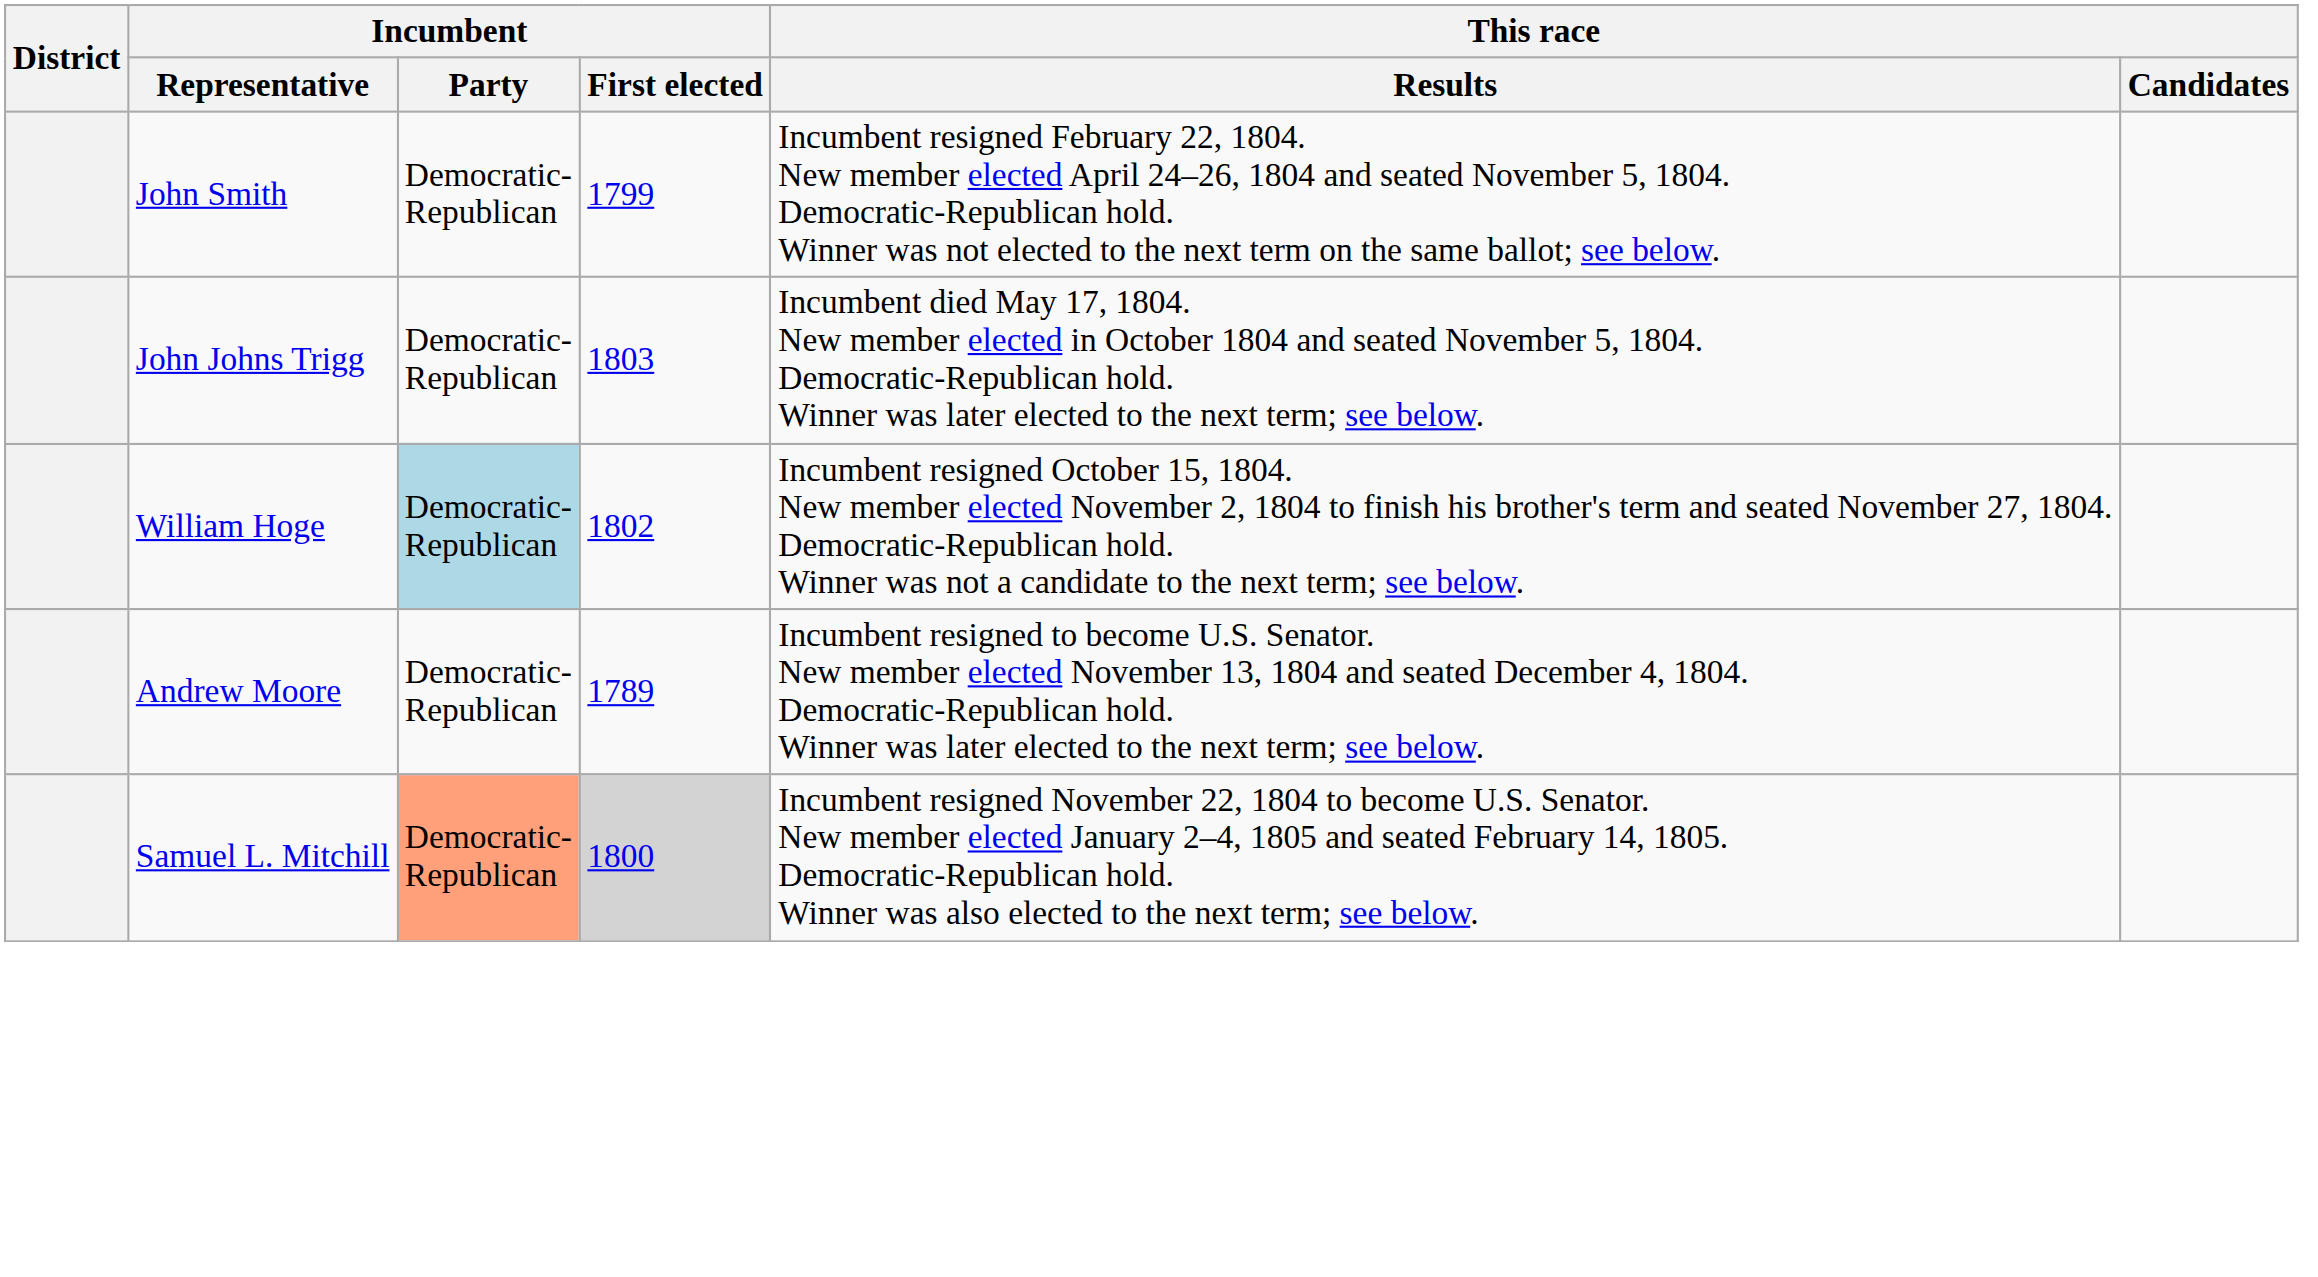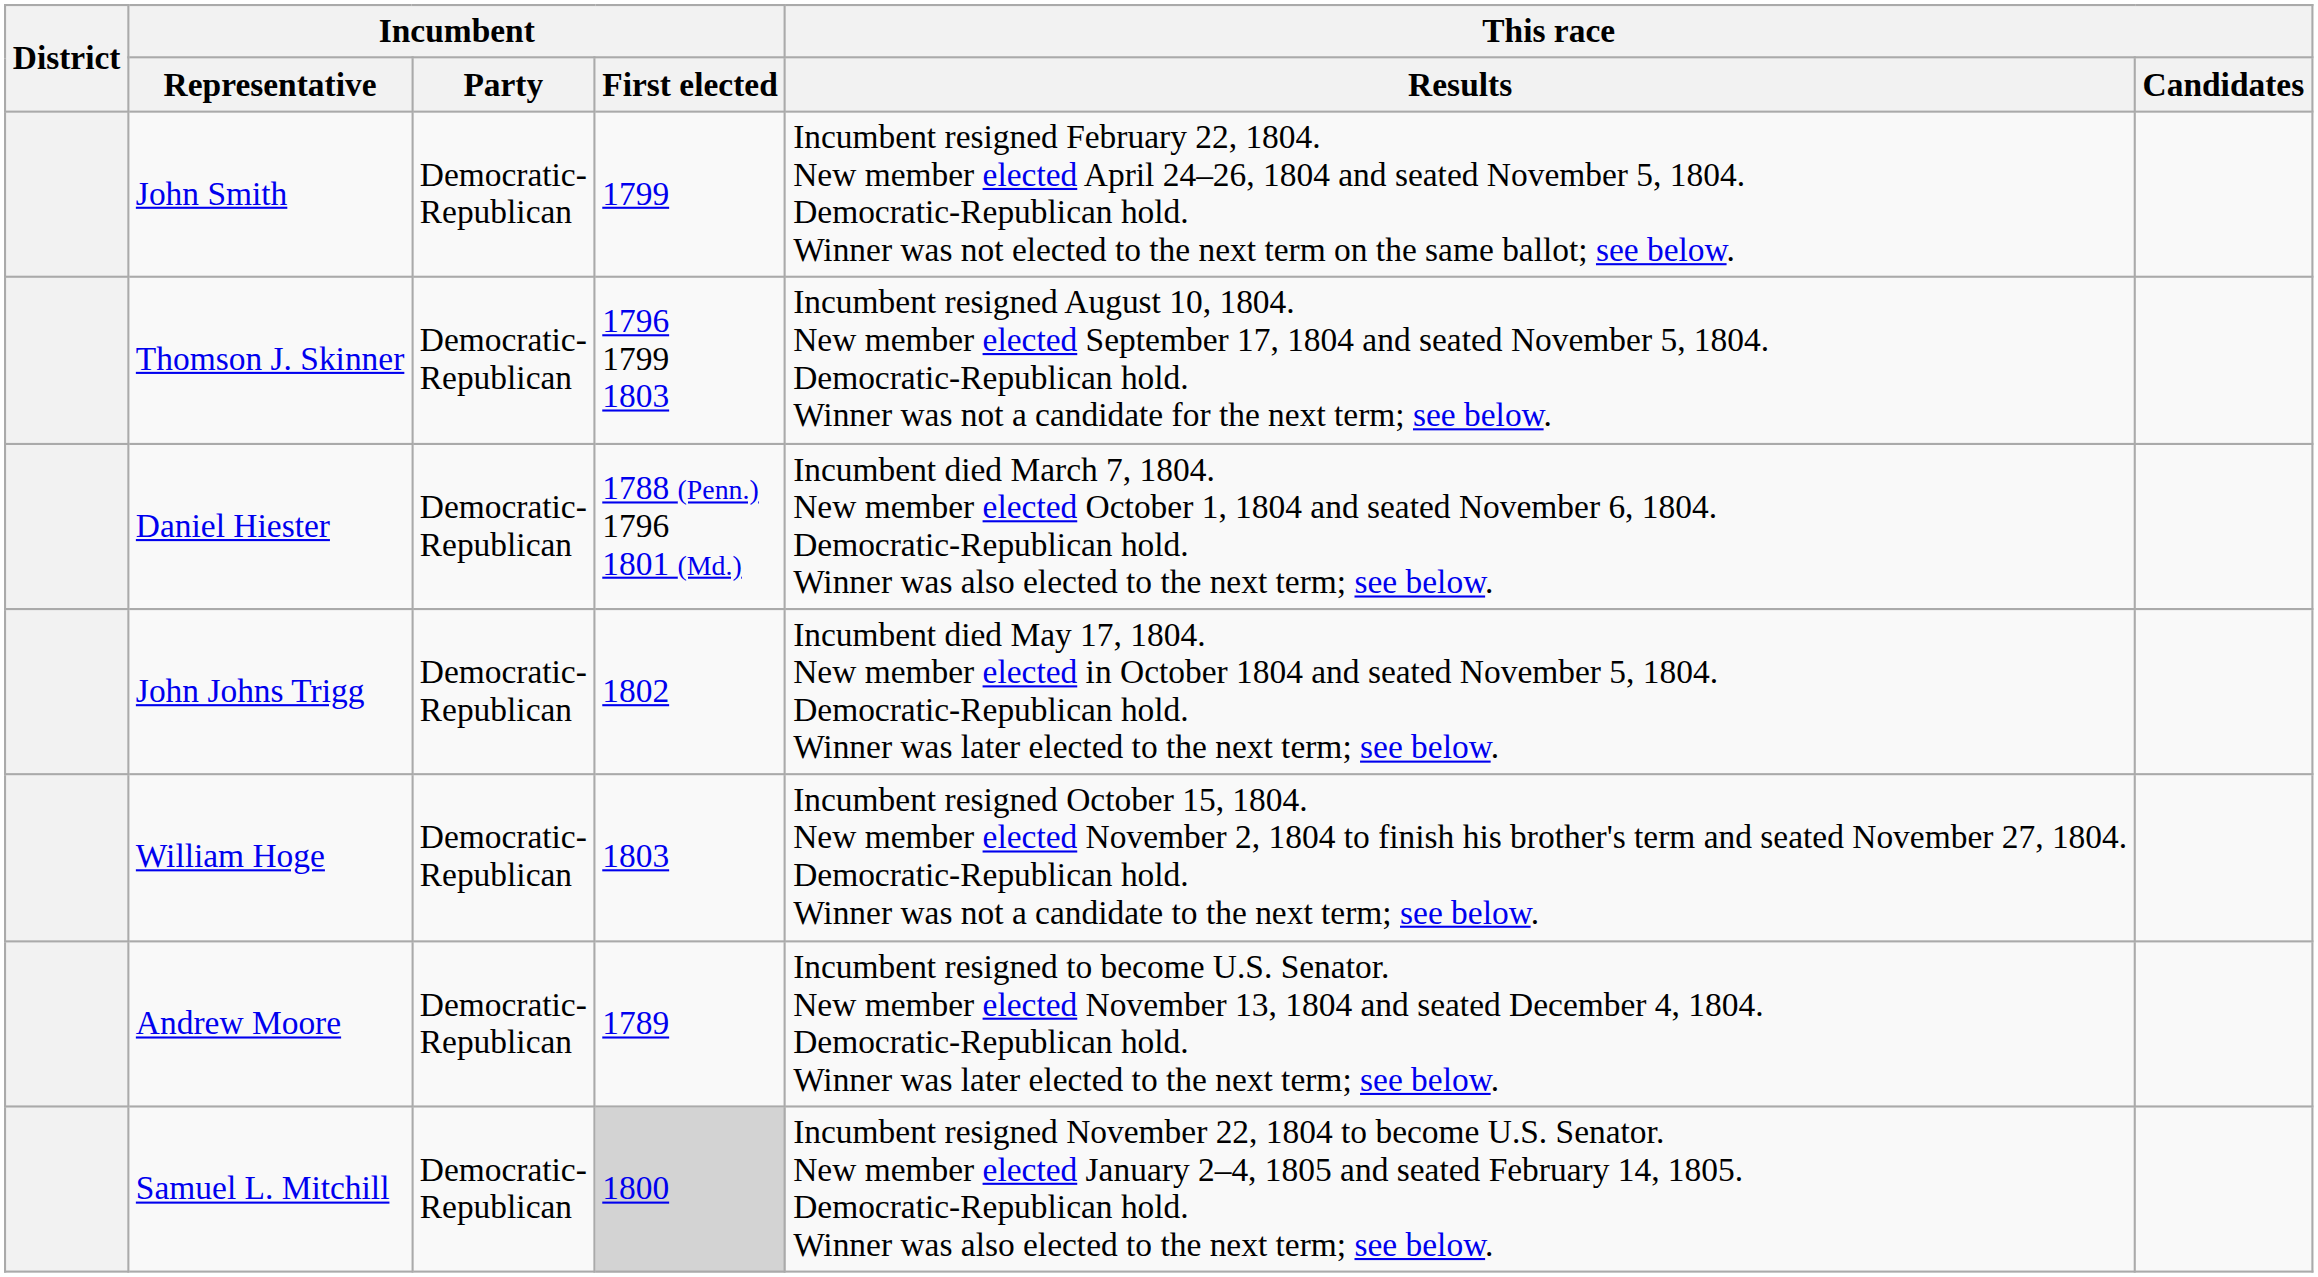 <table class=wikitable>
 <tr>
 <th rowspan=2>District</th>
 <th colspan=3>Incumbent</th>
 <th colspan=2>This race</th>
 </tr>
 <tr>
 <th>Representative</th>
 <th>Party</th>
 <th>First elected</th>
 <th>Results</th>
 <th>Candidates</th>
 </tr>
 <tr>
 <th></th>
 <td><a href='#'>John Smith</a></td>
 <td>Democratic-<br>Republican</td>
 <td><a href='#'>1799 </a></td>
 <td>Incumbent resigned February 22, 1804.<br>New member <a href='#'>elected</a> April 24–26, 1804 and seated November 5, 1804.<br>Democratic-Republican hold.<br>Winner was not elected to the next term on the same ballot; <a href='#'>see below</a>.</td>
 <td nowrap></td>
 </tr>
 <tr>
 <th></th>
+<td><a href='#'>Thomson J. Skinner</a></td>
+<td>Democratic-<br>Republican</td>
+<td><a href='#'>1796 </a><br>1799 <br><a href='#'>1803</a></td>
+<td>Incumbent resigned August 10, 1804.<br>New member <a href='#'>elected</a> September 17, 1804 and seated November 5, 1804.<br>Democratic-Republican hold.<br>Winner was not a candidate for the next term; <a href='#'>see below</a>.</td>
+<td nowrap></td>
+</tr>
+<tr>
+<th></th>
+<td><a href='#'>Daniel Hiester</a></td>
+<td>Democratic-<br>Republican</td>
+<td><a href='#'>1788 <small>(Penn.)</small></a><br>1796 <br><a href='#'>1801 <small>(Md.)</small></a></td>
+<td>Incumbent died March 7, 1804.<br>New member <a href='#'>elected</a> October 1, 1804 and seated November 6, 1804.<br>Democratic-Republican hold.<br>Winner was also elected to the next term; <a href='#'>see below</a>.</td>
+<td nowrap></td>
+</tr>
+<tr>
+<th></th>
 <td><a href='#'>John Johns Trigg</a></td>
 <td>Democratic-<br>Republican</td>
-<td><a href='#'>1803</a></td>
+<td><a href='#'>1802</a></td>
 <td>Incumbent died May 17, 1804.<br>New member <a href='#'>elected</a> in October 1804 and seated November 5, 1804.<br>Democratic-Republican hold.<br>Winner was later elected to the next term; <a href='#'>see below</a>.</td>
 <td nowrap></td>
 </tr>
 <tr>
 <th></th>
 <td><a href='#'>William Hoge</a></td>
-<td style="background: lightblue;">Democratic-<br>Republican</td>
-<td><a href='#'>1802</a></td>
+<td>Democratic-<br>Republican</td>
+<td><a href='#'>1803</a></td>
 <td>Incumbent resigned October 15, 1804.<br>New member <a href='#'>elected</a> November 2, 1804 to finish his brother's term and seated November 27, 1804.<br>Democratic-Republican hold.<br>Winner was not a candidate to the next term; <a href='#'>see below</a>.</td>
 <td nowrap></td>
 </tr>
 <tr>
 <th></th>
 <td><a href='#'>Andrew Moore</a></td>
 <td>Democratic-<br>Republican</td>
 <td><a href='#'>1789</a></td>
 <td>Incumbent resigned to become U.S. Senator.<br>New member <a href='#'>elected</a> November 13, 1804 and seated December 4, 1804.<br>Democratic-Republican hold.<br>Winner was later elected to the next term; <a href='#'>see below</a>.</td>
 <td nowrap></td>
 </tr>
 <tr>
 <th></th>
 <td><a href='#'>Samuel L. Mitchill</a></td>
-<td style="background: lightsalmon;">Democratic-<br>Republican</td>
+<td>Democratic-<br>Republican</td>
 <td style="background: lightgrey;"><a href='#'>1800</a></td>
 <td>Incumbent resigned November 22, 1804 to become U.S. Senator.<br>New member <a href='#'>elected</a> January 2–4, 1805 and seated February 14, 1805.<br>Democratic-Republican hold.<br>Winner was also elected to the next term; <a href='#'>see below</a>.</td>
 <td nowrap></td>
 </tr>
 </table>
